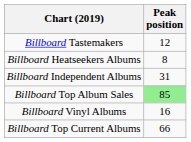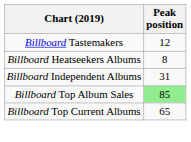 <table class="wikitable sortable" style="text-align:center">
 <tr>
 <th>Chart (2019)</th>
 <th>Peak<br>position</th>
 </tr>
 <tr>
 <td><em><a href='#'>Billboard</a></em> Tastemakers</td>
 <td>12</td>
 </tr>
 <tr>
 <td><em>Billboard</em> Heatseekers Albums</td>
 <td>8</td>
 </tr>
 <tr>
 <td><em>Billboard</em> Independent Albums</td>
 <td>31</td>
 </tr>
 <tr>
 <td><em>Billboard</em> Top Album Sales</td>
 <td style="background: lightgreen;">85</td>
 </tr>
 <tr>
-<td><em>Billboard</em> Vinyl Albums</td>
-<td>16</td>
-</tr>
-<tr>
 <td><em>Billboard</em> Top Current Albums</td>
-<td>66</td>
+<td>65</td>
 </tr>
 </table>
